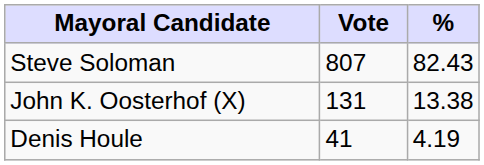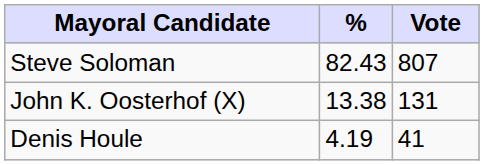 <table class="wikitable">
 <tr>
 <th style="background:#ddf; width:200px;">Mayoral Candidate </th>
+<th style="background:#ddf; width:30px;">%</th>
 <th style="background:#ddf; width:50px;">Vote</th>
-<th style="background:#ddf; width:30px;">%</th>
 </tr>
 <tr>
 <td>Steve Soloman</td>
+<td>82.43</td>
 <td>807</td>
-<td>82.43</td>
 </tr>
 <tr>
 <td>John K. Oosterhof (X)</td>
+<td>13.38</td>
 <td>131</td>
-<td>13.38</td>
 </tr>
 <tr>
 <td>Denis Houle</td>
+<td>4.19</td>
 <td>41</td>
-<td>4.19</td>
 </tr>
 </table>
